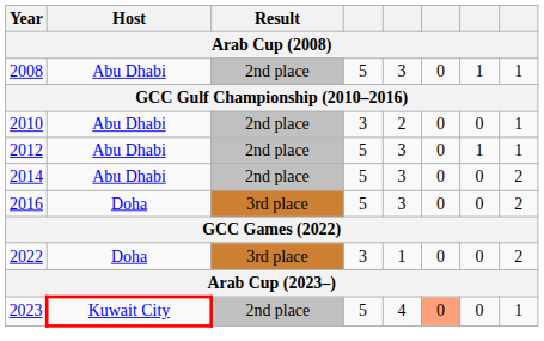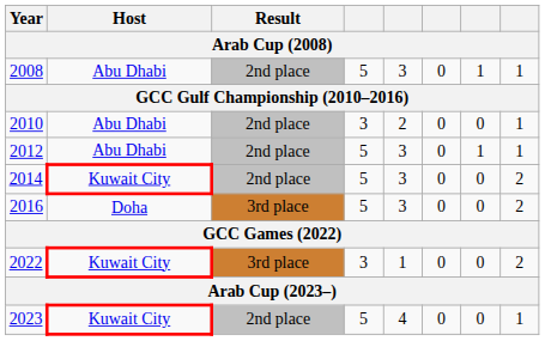 <table class="wikitable" style="text-align:center">
 <tr>
 <th width=30>Year</th>
 <th width=150>Host</th>
 <th width=120>Result</th>
 <th width=30></th>
 <th width=30></th>
 <th width=30></th>
 <th width=30></th>
 <th width=30></th>
 </tr>
 <tr>
 <th colspan=8>Arab Cup (2008)</th>
 </tr>
 <tr>
 <td><a href='#'>2008</a></td>
 <td> <a href='#'>Abu Dhabi</a></td>
 <td bgcolor="#c0c0c0"> 2nd place</td>
 <td>5</td>
 <td>3</td>
 <td>0</td>
 <td>1</td>
 <td>1</td>
 </tr>
 <tr>
 <th colspan=8>GCC Gulf Championship (2010–2016)</th>
 </tr>
 <tr>
 <td><a href='#'>2010</a></td>
 <td> <a href='#'>Abu Dhabi</a></td>
 <td bgcolor="#c0c0c0"> 2nd place</td>
 <td>3</td>
 <td>2</td>
 <td>0</td>
 <td>0</td>
 <td>1</td>
 </tr>
 <tr>
 <td><a href='#'>2012</a></td>
 <td> <a href='#'>Abu Dhabi</a></td>
 <td bgcolor="#c0c0c0"> 2nd place</td>
 <td>5</td>
 <td>3</td>
 <td>0</td>
 <td>1</td>
 <td>1</td>
 </tr>
 <tr>
 <td><a href='#'>2014</a></td>
-<td> <a href='#'>Abu Dhabi</a></td>
+<td style="border: 3px solid red;"> <a href='#'>Kuwait City</a></td>
 <td bgcolor="#c0c0c0"> 2nd place</td>
 <td>5</td>
 <td>3</td>
 <td>0</td>
 <td>0</td>
 <td>2</td>
 </tr>
 <tr>
 <td><a href='#'>2016</a></td>
 <td> <a href='#'>Doha</a></td>
 <td bgcolor="#cd7f32"> 3rd place</td>
 <td>5</td>
 <td>3</td>
 <td>0</td>
 <td>0</td>
 <td>2</td>
 </tr>
 <tr>
 <th colspan=8>GCC Games (2022)</th>
 </tr>
 <tr>
 <td><a href='#'>2022</a></td>
-<td> <a href='#'>Doha</a></td>
+<td style="border: 3px solid red;"> <a href='#'>Kuwait City</a></td>
 <td bgcolor="#cd7f32"> 3rd place</td>
 <td>3</td>
 <td>1</td>
 <td>0</td>
 <td>0</td>
 <td>2</td>
 </tr>
 <tr>
 <th colspan=8>Arab Cup (2023–)</th>
 </tr>
 <tr>
 <td><a href='#'>2023</a></td>
 <td style="border: 3px solid red;"> <a href='#'>Kuwait City</a></td>
 <td bgcolor="#c0c0c0"> 2nd place</td>
 <td>5</td>
 <td>4</td>
-<td style="background: lightsalmon;">0</td>
+<td>0</td>
 <td>0</td>
 <td>1</td>
 </tr>
 </table>
